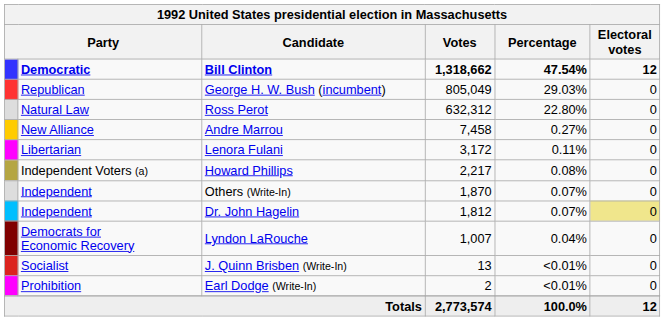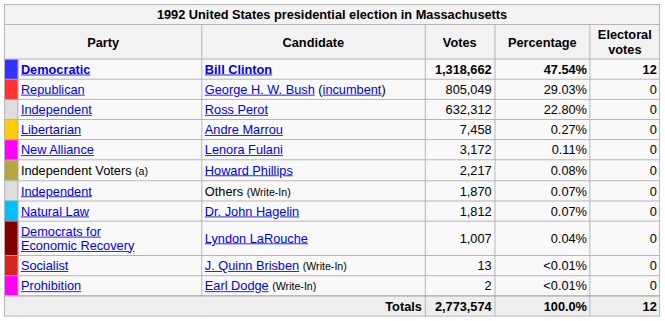 <table class="wikitable" style="font-size: 95%;">
 <tr>
 <th colspan="6">1992 United States presidential election in Massachusetts</th>
 </tr>
 <tr>
 <th colspan="2" style="width: 15em">Party</th>
 <th style="width: 17em">Candidate</th>
 <th style="width: 5em">Votes</th>
 <th style="width: 7em">Percentage</th>
 <th style="width: 5em">Electoral votes</th>
 </tr>
 <tr>
 <th style="background-color:#3333FF; width: 3px"></th>
 <td style="width: 130px"><strong><a href='#'>Democratic</a></strong></td>
 <td><strong><a href='#'>Bill Clinton</a></strong></td>
 <td align="right"><strong>1,318,662</strong></td>
 <td align="right"><strong>47.54%</strong></td>
 <td align="right"><strong>12</strong></td>
 </tr>
 <tr>
 <th style="background-color:#FF3333; width: 3px"></th>
 <td style="width: 130px"><a href='#'>Republican</a></td>
 <td><a href='#'>George H. W. Bush</a> (<a href='#'>incumbent</a>)</td>
 <td align="right">805,049</td>
 <td align="right">29.03%</td>
 <td align="right">0</td>
 </tr>
 <tr>
 <th style="background-color:#DDDDDD; width: 3px"></th>
-<td style="width: 130px"><a href='#'>Natural Law</a></td>
+<td style="width: 130px"><a href='#'>Independent</a></td>
 <td><a href='#'>Ross Perot</a></td>
 <td align="right">632,312</td>
 <td align="right">22.80%</td>
 <td align="right">0</td>
 </tr>
 <tr>
 <th style="background-color:#FFCC00; width: 3px"></th>
-<td style="width: 130px"><a href='#'>New Alliance</a></td>
+<td style="width: 130px"><a href='#'>Libertarian</a></td>
 <td><a href='#'>Andre Marrou</a></td>
 <td align="right">7,458</td>
 <td align="right">0.27%</td>
 <td align="right">0</td>
 </tr>
 <tr>
 <th style="background-color:#FF00FF; width: 3px"></th>
-<td style="width: 130px"><a href='#'>Libertarian</a></td>
+<td style="width: 130px"><a href='#'>New Alliance</a></td>
 <td><a href='#'>Lenora Fulani</a></td>
 <td align="right">3,172</td>
 <td align="right">0.11%</td>
 <td align="right">0</td>
 </tr>
 <tr>
 <th style="background-color:#B5A642; width: 3px"></th>
 <td style="width: 130px">Independent Voters <small>(a)</small></td>
 <td><a href='#'>Howard Phillips</a></td>
 <td align="right">2,217</td>
 <td align="right">0.08%</td>
 <td align="right">0</td>
 </tr>
 <tr>
 <th style="background-color:#DDDDDD; width: 3px"></th>
 <td style="width: 130px"><a href='#'>Independent</a></td>
 <td>Others <small>(Write-In)</small></td>
 <td align="right">1,870</td>
 <td align="right">0.07%</td>
 <td align="right">0</td>
 </tr>
 <tr>
 <th style="background-color:#00BFFF; width: 3px"></th>
-<td style="width: 130px"><a href='#'>Independent</a></td>
+<td style="width: 130px"><a href='#'>Natural Law</a></td>
 <td><a href='#'>Dr. John Hagelin</a></td>
 <td align="right">1,812</td>
 <td align="right">0.07%</td>
-<td align="right" style="background: khaki;">0</td>
+<td align="right">0</td>
 </tr>
 <tr>
 <th style="background-color:#800000; width: 3px"></th>
 <td style="width: 130px"><a href='#'>Democrats for<br>Economic Recovery</a></td>
 <td><a href='#'>Lyndon LaRouche</a></td>
 <td align="right">1,007</td>
 <td align="right">0.04%</td>
 <td align="right">0</td>
 </tr>
 <tr>
 <th style="background-color:#DC241f; width: 3px"></th>
 <td style="width: 130px"><a href='#'>Socialist</a></td>
 <td><a href='#'>J. Quinn Brisben</a> <small>(Write-In)</small></td>
 <td align="right">13</td>
 <td align="right"><0.01%</td>
 <td align="right">0</td>
 </tr>
 <tr>
 <th style="background-color:#FF00FF; width: 3px"></th>
 <td style="width: 130px"><a href='#'>Prohibition</a></td>
 <td><a href='#'>Earl Dodge</a> <small>(Write-In)</small></td>
 <td align="right">2</td>
 <td align="right"><0.01%</td>
 <td align="right">0</td>
 </tr>
 <tr>
 </tr>
 <tr bgcolor="#EEEEEE">
 <td colspan="3" align="right"><strong>Totals</strong></td>
 <td align="right"><strong>2,773,574</strong></td>
 <td align="right"><strong>100.0%</strong></td>
 <td align="right"><strong>12</strong></td>
 </tr>
 </table>
